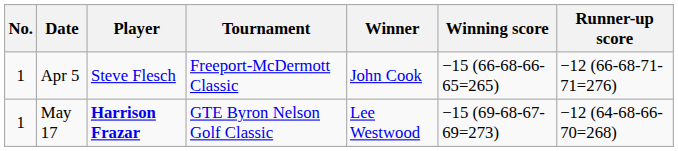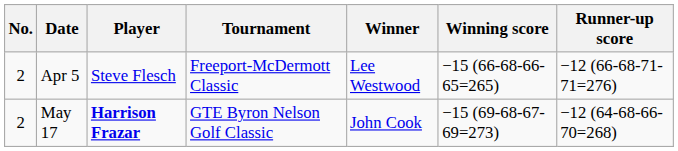 <table class="wikitable" style="font-size:95%;">
 <tr>
 <th>No.</th>
 <th>Date</th>
 <th>Player</th>
 <th>Tournament</th>
 <th>Winner</th>
 <th>Winning score</th>
 <th>Runner-up score</th>
 </tr>
 <tr>
-<td align=center>1</td>
+<td align=center>2</td>
 <td>Apr 5</td>
 <td> <a href='#'>Steve Flesch</a></td>
 <td><a href='#'>Freeport-McDermott Classic</a></td>
-<td> <a href='#'>John Cook</a></td>
+<td> <a href='#'>Lee Westwood</a></td>
 <td>−15 (66-68-66-65=265)</td>
 <td>−12 (66-68-71-71=276)</td>
 </tr>
 <tr>
-<td align=center>1</td>
+<td align=center>2</td>
 <td>May 17</td>
 <td><strong> <a href='#'>Harrison Frazar</a></strong></td>
 <td><a href='#'>GTE Byron Nelson Golf Classic</a></td>
-<td> <a href='#'>Lee Westwood</a></td>
+<td> <a href='#'>John Cook</a></td>
 <td>−15 (69-68-67-69=273)</td>
 <td>−12 (64-68-66-70=268)</td>
 </tr>
 </table>
